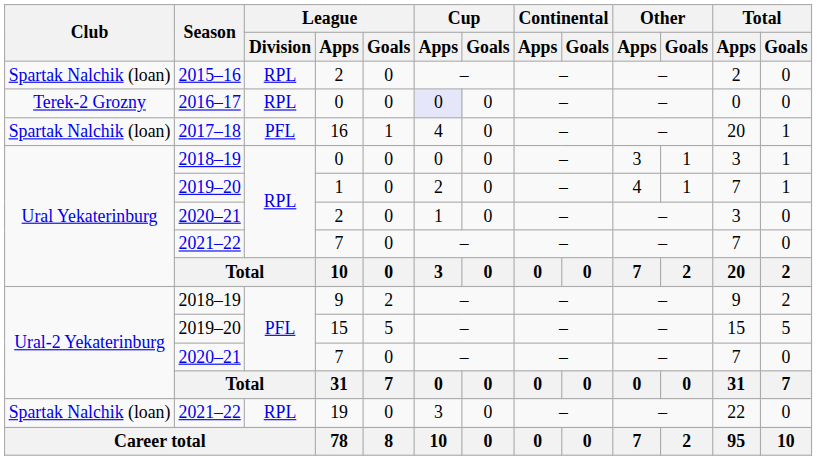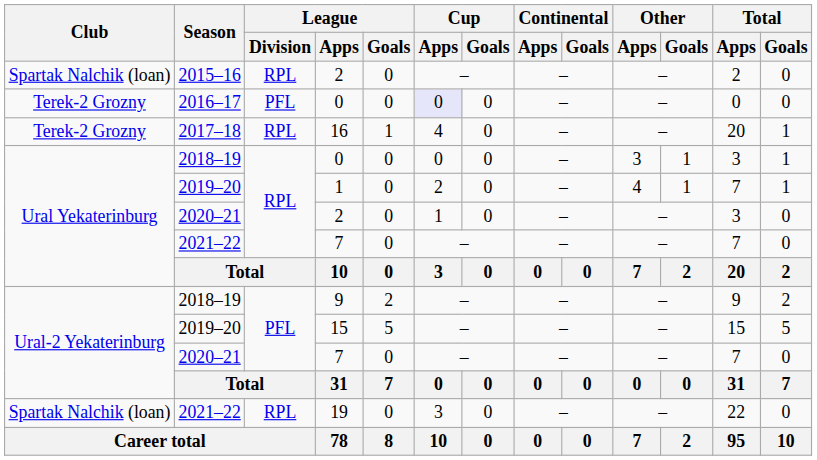 <table class="wikitable" style="text-align: center;">
 <tr>
 <th rowspan=2>Club</th>
 <th rowspan=2>Season</th>
 <th colspan=3>League</th>
 <th colspan=2>Cup</th>
 <th colspan=2>Continental</th>
 <th colspan=2>Other</th>
 <th colspan=2>Total</th>
 </tr>
 <tr>
 <th>Division</th>
 <th>Apps</th>
 <th>Goals</th>
 <th>Apps</th>
 <th>Goals</th>
 <th>Apps</th>
 <th>Goals</th>
 <th>Apps</th>
 <th>Goals</th>
 <th>Apps</th>
 <th>Goals</th>
 </tr>
 <tr>
 <td><a href='#'>Spartak Nalchik</a> (loan)</td>
 <td><a href='#'>2015–16</a></td>
 <td><a href='#'>RPL</a></td>
 <td>2</td>
 <td>0</td>
 <td colspan=2>–</td>
 <td colspan=2>–</td>
 <td colspan=2>–</td>
 <td>2</td>
 <td>0</td>
 </tr>
 <tr>
 <td><a href='#'>Terek-2 Grozny</a></td>
 <td><a href='#'>2016–17</a></td>
-<td><a href='#'>RPL</a></td>
+<td><a href='#'>PFL</a></td>
 <td>0</td>
 <td>0</td>
 <td style="background: lavender;">0</td>
 <td>0</td>
 <td colspan=2>–</td>
 <td colspan=2>–</td>
 <td>0</td>
 <td>0</td>
 </tr>
 <tr>
-<td><a href='#'>Spartak Nalchik</a> (loan)</td>
+<td><a href='#'>Terek-2 Grozny</a></td>
 <td><a href='#'>2017–18</a></td>
-<td><a href='#'>PFL</a></td>
+<td><a href='#'>RPL</a></td>
 <td>16</td>
 <td>1</td>
 <td>4</td>
 <td>0</td>
 <td colspan=2>–</td>
 <td colspan=2>–</td>
 <td>20</td>
 <td>1</td>
 </tr>
 <tr>
 <td rowspan="5"><a href='#'>Ural Yekaterinburg</a></td>
 <td><a href='#'>2018–19</a></td>
 <td rowspan="4"><a href='#'>RPL</a></td>
 <td>0</td>
 <td>0</td>
 <td>0</td>
 <td>0</td>
 <td colspan=2>–</td>
 <td>3</td>
 <td>1</td>
 <td>3</td>
 <td>1</td>
 </tr>
 <tr>
 <td><a href='#'>2019–20</a></td>
 <td>1</td>
 <td>0</td>
 <td>2</td>
 <td>0</td>
 <td colspan=2>–</td>
 <td>4</td>
 <td>1</td>
 <td>7</td>
 <td>1</td>
 </tr>
 <tr>
 <td><a href='#'>2020–21</a></td>
 <td>2</td>
 <td>0</td>
 <td>1</td>
 <td>0</td>
 <td colspan=2>–</td>
 <td colspan=2>–</td>
 <td>3</td>
 <td>0</td>
 </tr>
 <tr>
 <td><a href='#'>2021–22</a></td>
 <td>7</td>
 <td>0</td>
 <td colspan=2>–</td>
 <td colspan=2>–</td>
 <td colspan=2>–</td>
 <td>7</td>
 <td>0</td>
 </tr>
 <tr>
 <th colspan=2>Total</th>
 <th>10</th>
 <th>0</th>
 <th>3</th>
 <th>0</th>
 <th>0</th>
 <th>0</th>
 <th>7</th>
 <th>2</th>
 <th>20</th>
 <th>2</th>
 </tr>
 <tr>
 <td rowspan="4"><a href='#'>Ural-2 Yekaterinburg</a></td>
 <td>2018–19</td>
 <td rowspan="3"><a href='#'>PFL</a></td>
 <td>9</td>
 <td>2</td>
 <td colspan=2>–</td>
 <td colspan=2>–</td>
 <td colspan=2>–</td>
 <td>9</td>
 <td>2</td>
 </tr>
 <tr>
 <td>2019–20</td>
 <td>15</td>
 <td>5</td>
 <td colspan=2>–</td>
 <td colspan=2>–</td>
 <td colspan=2>–</td>
 <td>15</td>
 <td>5</td>
 </tr>
 <tr>
 <td><a href='#'>2020–21</a></td>
 <td>7</td>
 <td>0</td>
 <td colspan=2>–</td>
 <td colspan=2>–</td>
 <td colspan=2>–</td>
 <td>7</td>
 <td>0</td>
 </tr>
 <tr>
 <th colspan=2>Total</th>
 <th>31</th>
 <th>7</th>
 <th>0</th>
 <th>0</th>
 <th>0</th>
 <th>0</th>
 <th>0</th>
 <th>0</th>
 <th>31</th>
 <th>7</th>
 </tr>
 <tr>
 <td><a href='#'>Spartak Nalchik</a> (loan)</td>
 <td><a href='#'>2021–22</a></td>
 <td><a href='#'>RPL</a></td>
 <td>19</td>
 <td>0</td>
 <td>3</td>
 <td>0</td>
 <td colspan=2>–</td>
 <td colspan=2>–</td>
 <td>22</td>
 <td>0</td>
 </tr>
 <tr>
 <th colspan=3>Career total</th>
 <th>78</th>
 <th>8</th>
 <th>10</th>
 <th>0</th>
 <th>0</th>
 <th>0</th>
 <th>7</th>
 <th>2</th>
 <th>95</th>
 <th>10</th>
 </tr>
 </table>
